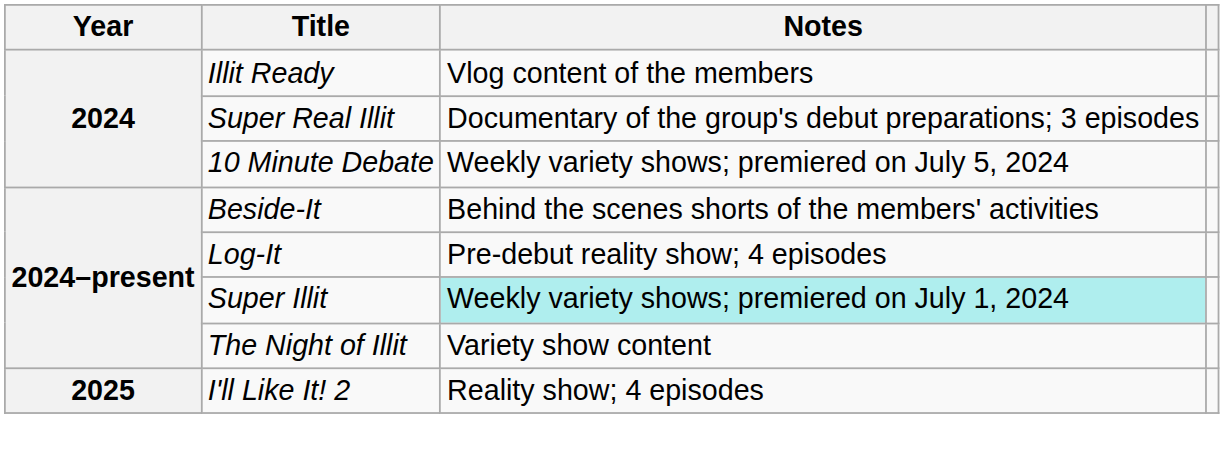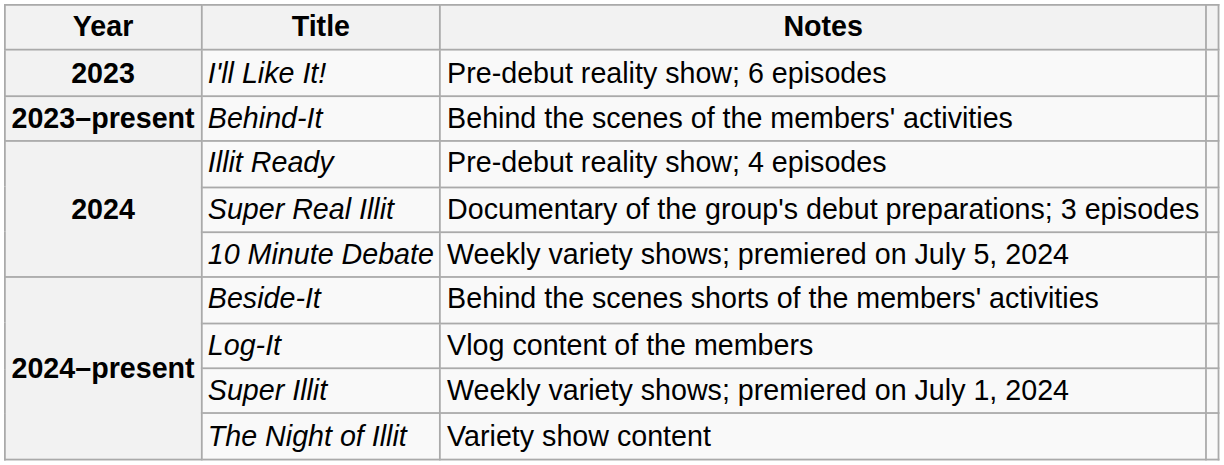 <table class="wikitable plainrowheaders">
 <tr>
 <th scope="col">Year</th>
 <th scope="col">Title</th>
 <th scope="col">Notes</th>
 <th scope="col" class="unsortable"></th>
 </tr>
 <tr>
+<th scope="row">2023</th>
+<td><em>I'll Like It! </em></td>
+<td>Pre-debut reality show; 6 episodes</td>
+<td style="text-align:center"></td>
+</tr>
+<tr>
+<th scope="row">2023–present</th>
+<td><em>Behind-It</em></td>
+<td>Behind the scenes of the members' activities</td>
+<td style="text-align:center"></td>
+</tr>
+<tr>
 <th rowspan="3" scope="row">2024</th>
 <td><em>Illit Ready</em></td>
-<td>Vlog content of the members</td>
+<td>Pre-debut reality show; 4 episodes</td>
 <td style="text-align:center"></td>
 </tr>
 <tr>
 <td><em>Super Real Illit</em></td>
 <td>Documentary of the group's debut preparations; 3 episodes</td>
 <td style="text-align:center"></td>
 </tr>
 <tr>
 <td><em>10 Minute Debate</em></td>
 <td>Weekly variety shows; premiered on July 5, 2024</td>
 <td style="text-align:center"></td>
 </tr>
 <tr>
 <th scope="row" rowspan="4">2024–present</th>
 <td><em>Beside-It</em></td>
 <td>Behind the scenes shorts of the members' activities</td>
 <td style="text-align:center"></td>
 </tr>
 <tr>
 <td><em>Log-It</em></td>
-<td>Pre-debut reality show; 4 episodes</td>
+<td>Vlog content of the members</td>
 <td style="text-align:center"></td>
 </tr>
 <tr>
 <td><em>Super Illit</em></td>
-<td style="background: paleturquoise;">Weekly variety shows; premiered on July 1, 2024</td>
+<td>Weekly variety shows; premiered on July 1, 2024</td>
 <td style="text-align:center"></td>
 </tr>
 <tr>
 <td><em>The Night of Illit</em></td>
 <td>Variety show content</td>
 <td style="text-align:center"></td>
 </tr>
-<tr>
-<th scope="row">2025</th>
-<td><em>I'll Like It! 2</em></td>
-<td>Reality show; 4 episodes</td>
-<td style="text-align:center"></td>
-</tr>
 </table>
